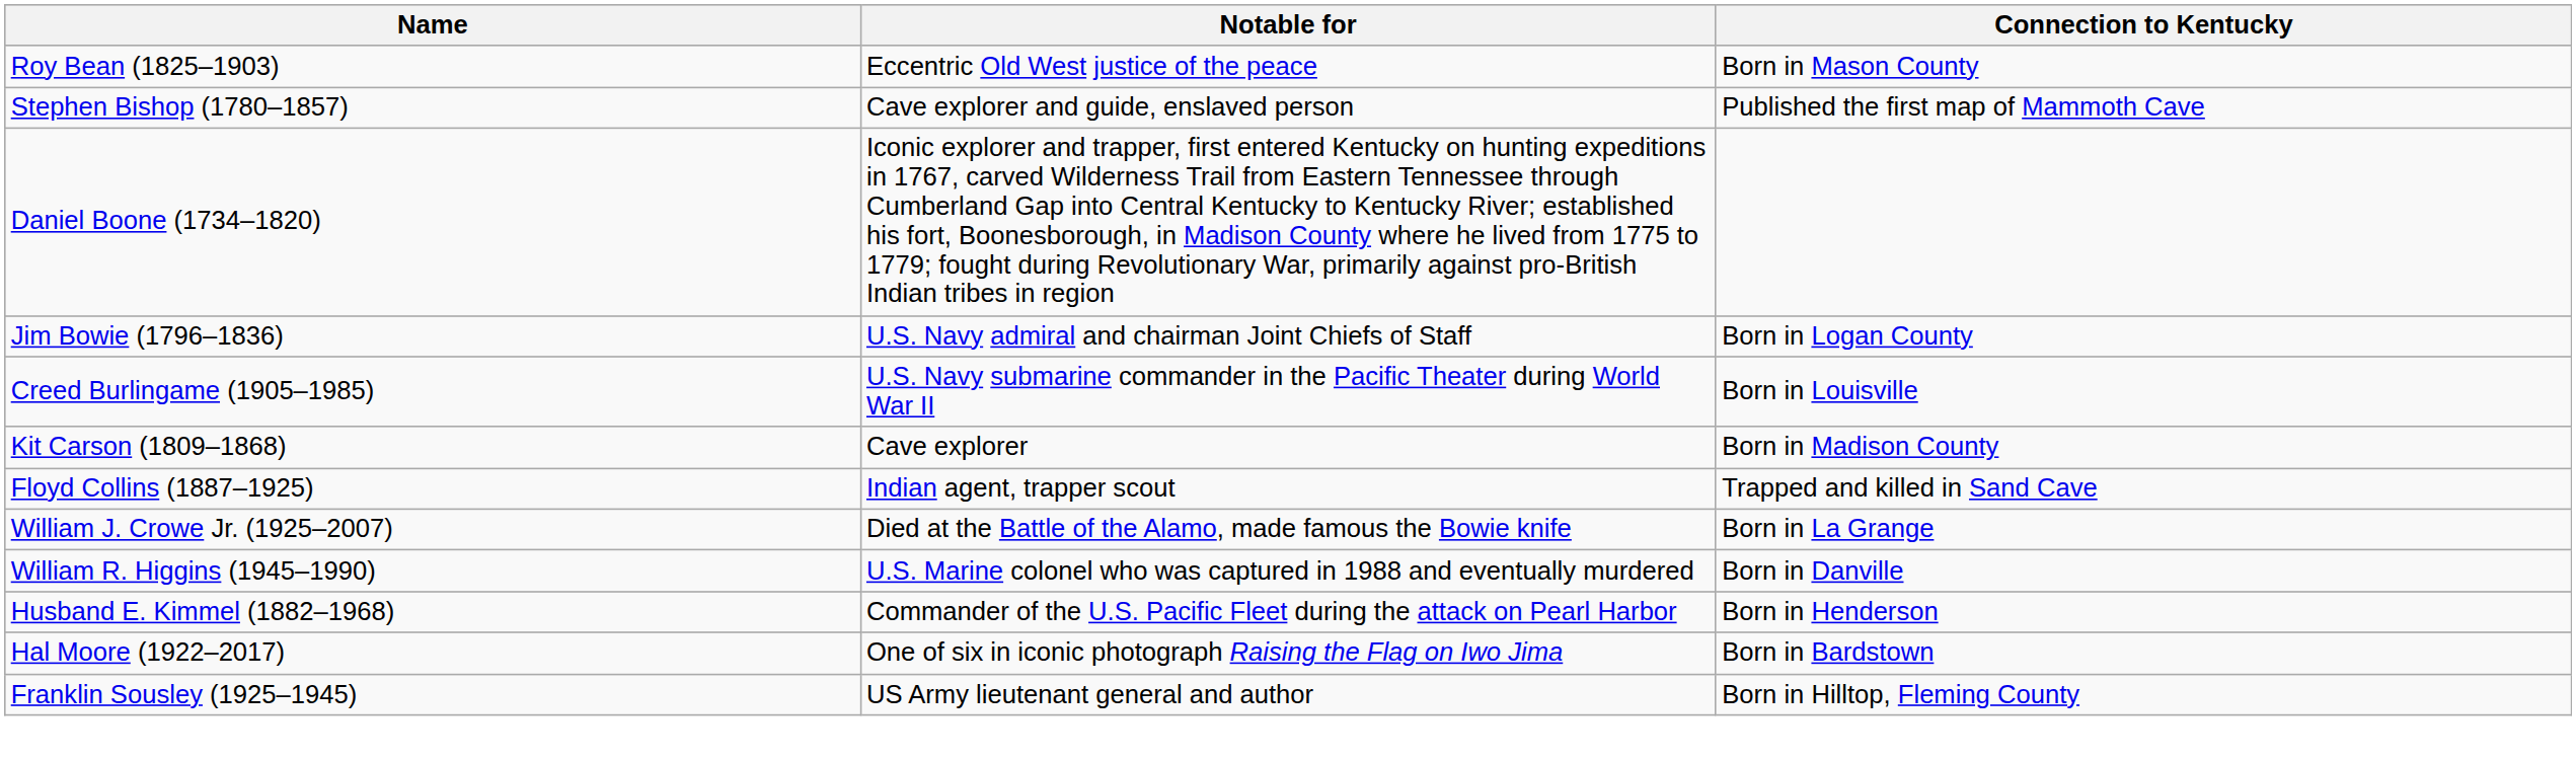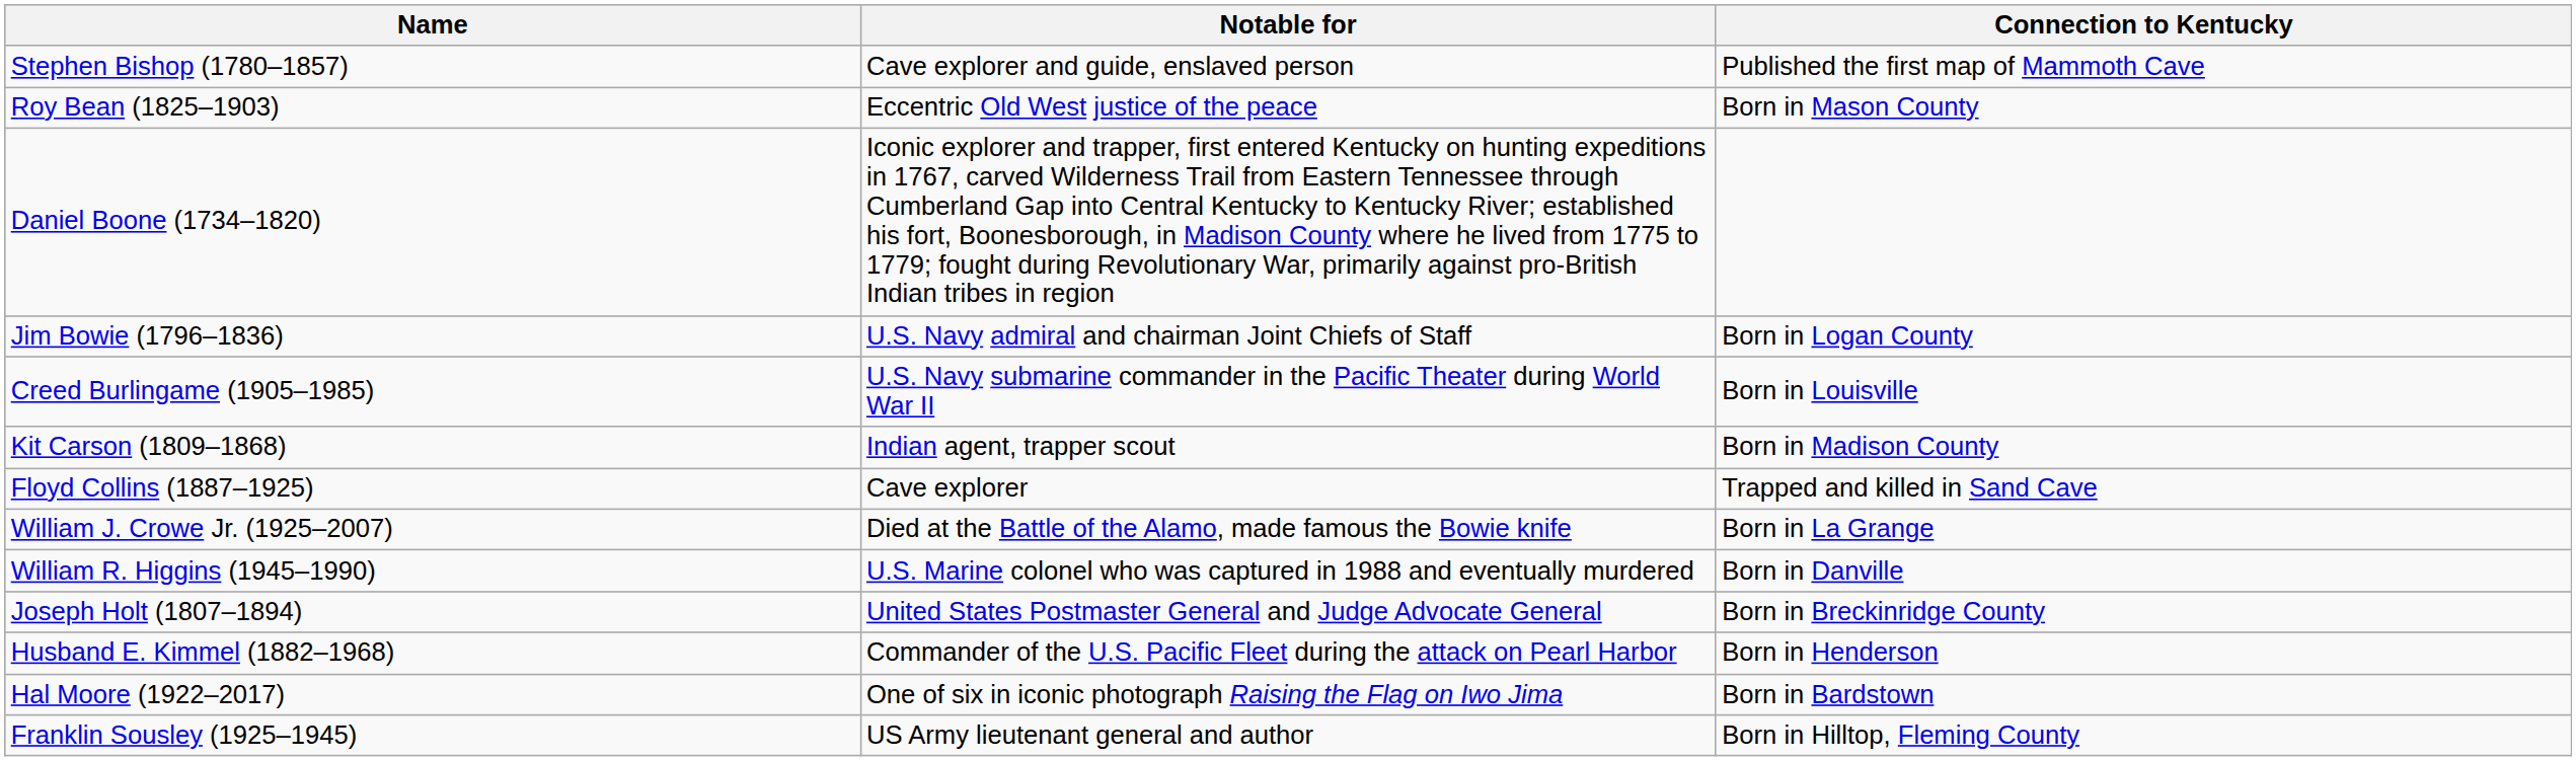 <table class="wikitable" width=100%>
 <tr>
 <th width=33%>Name</th>
 <th width=33%>Notable for</th>
 <th width=33%>Connection to Kentucky</th>
 </tr>
 <tr>
+<td><a href='#'>Stephen Bishop</a> (1780–1857)</td>
+<td>Cave explorer and guide, enslaved person</td>
+<td>Published the first map of <a href='#'>Mammoth Cave</a></td>
+</tr>
+<tr>
 <td><a href='#'>Roy Bean</a> (1825–1903)</td>
 <td>Eccentric <a href='#'>Old West</a> <a href='#'>justice of the peace</a></td>
 <td>Born in <a href='#'>Mason County</a></td>
-</tr>
-<tr>
-<td><a href='#'>Stephen Bishop</a> (1780–1857)</td>
-<td>Cave explorer and guide, enslaved person</td>
-<td>Published the first map of <a href='#'>Mammoth Cave</a></td>
 </tr>
 <tr>
 <td><a href='#'>Daniel Boone</a> (1734–1820)</td>
 <td>Iconic explorer and trapper, first entered Kentucky on hunting expeditions in 1767, carved Wilderness Trail from Eastern Tennessee through Cumberland Gap into Central Kentucky to Kentucky River; established his fort, Boonesborough, in <a href='#'>Madison County</a> where he lived from 1775 to 1779; fought during Revolutionary War, primarily against pro-British Indian tribes in region</td>
 <td></td>
 </tr>
 <tr>
 <td><a href='#'>Jim Bowie</a> (1796–1836)</td>
 <td><a href='#'>U.S. Navy</a> <a href='#'>admiral</a> and chairman Joint Chiefs of Staff</td>
 <td>Born in <a href='#'>Logan County</a></td>
 </tr>
 <tr>
 <td><a href='#'>Creed Burlingame</a> (1905–1985)</td>
 <td><a href='#'>U.S. Navy</a> <a href='#'>submarine</a> commander in the <a href='#'>Pacific Theater</a> during <a href='#'>World War II</a></td>
 <td>Born in <a href='#'>Louisville</a></td>
 </tr>
 <tr>
 <td><a href='#'>Kit Carson</a> (1809–1868)</td>
-<td>Cave explorer</td>
+<td><a href='#'>Indian</a> agent, trapper scout</td>
 <td>Born in <a href='#'>Madison County</a></td>
 </tr>
 <tr>
 <td><a href='#'>Floyd Collins</a> (1887–1925)</td>
-<td><a href='#'>Indian</a> agent, trapper scout</td>
+<td>Cave explorer</td>
 <td>Trapped and killed in <a href='#'>Sand Cave</a></td>
 </tr>
 <tr>
 <td><a href='#'>William J. Crowe</a> Jr. (1925–2007)</td>
 <td>Died at the <a href='#'>Battle of the Alamo</a>, made famous the <a href='#'>Bowie knife</a></td>
 <td>Born in <a href='#'>La Grange</a></td>
 </tr>
 <tr>
 <td><a href='#'>William R. Higgins</a> (1945–1990)</td>
 <td><a href='#'>U.S. Marine</a> colonel who was captured in 1988 and eventually murdered</td>
 <td>Born in <a href='#'>Danville</a></td>
+</tr>
+<tr>
+<td><a href='#'>Joseph Holt</a> (1807–1894)</td>
+<td><a href='#'>United States Postmaster General</a> and <a href='#'>Judge Advocate General</a></td>
+<td>Born in <a href='#'>Breckinridge County</a></td>
 </tr>
 <tr>
 <td><a href='#'>Husband E. Kimmel</a> (1882–1968)</td>
 <td>Commander of the <a href='#'>U.S. Pacific Fleet</a> during the <a href='#'>attack on Pearl Harbor</a></td>
 <td>Born in <a href='#'>Henderson</a></td>
 </tr>
 <tr>
 <td><a href='#'>Hal Moore</a> (1922–2017)</td>
 <td>One of six in iconic photograph <em><a href='#'>Raising the Flag on Iwo Jima</a></em></td>
 <td>Born in <a href='#'>Bardstown</a></td>
 </tr>
 <tr>
 <td><a href='#'>Franklin Sousley</a> (1925–1945)</td>
 <td>US Army lieutenant general and author</td>
 <td>Born in Hilltop, <a href='#'>Fleming County</a></td>
 </tr>
 </table>
